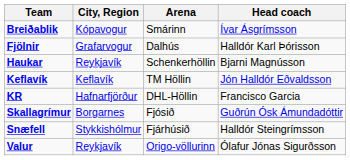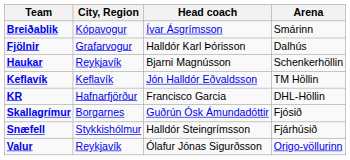 <table class="wikitable">
 <tr>
 <th>Team</th>
 <th>City, Region</th>
+<th>Head coach</th>
 <th>Arena</th>
-<th>Head coach</th>
 </tr>
 <tr>
 <td><strong><a href='#'>Breiðablik</a></strong></td>
 <td><a href='#'>Kópavogur</a></td>
+<td> <a href='#'>Ívar Ásgrímsson</a></td>
 <td>Smárinn</td>
-<td> <a href='#'>Ívar Ásgrímsson</a></td>
 </tr>
 <tr>
 <td><strong><a href='#'>Fjölnir</a></strong></td>
 <td><a href='#'>Grafarvogur</a></td>
+<td> Halldór Karl Þórisson</td>
 <td>Dalhús</td>
-<td> Halldór Karl Þórisson</td>
 </tr>
 <tr>
 <td><strong><a href='#'>Haukar</a> </strong></td>
 <td><a href='#'>Reykjavík</a></td>
+<td> Bjarni Magnússon</td>
 <td>Schenkerhöllin</td>
-<td> Bjarni Magnússon</td>
 </tr>
 <tr>
 <td><strong><a href='#'>Keflavík</a></strong></td>
 <td><a href='#'>Keflavík</a></td>
+<td> <a href='#'>Jón Halldór Eðvaldsson</a></td>
 <td>TM Höllin</td>
-<td> <a href='#'>Jón Halldór Eðvaldsson</a></td>
 </tr>
 <tr>
 <td><strong><a href='#'>KR</a></strong></td>
 <td><a href='#'>Hafnarfjörður</a></td>
+<td> Francisco Garcia</td>
 <td>DHL-Höllin</td>
-<td> Francisco Garcia</td>
 </tr>
 <tr>
 <td><strong><a href='#'>Skallagrímur</a></strong></td>
 <td><a href='#'>Borgarnes</a></td>
+<td> <a href='#'>Guðrún Ósk Ámundadóttir</a></td>
 <td>Fjósið</td>
-<td> <a href='#'>Guðrún Ósk Ámundadóttir</a></td>
 </tr>
 <tr>
 <td><strong><a href='#'>Snæfell</a></strong></td>
 <td><a href='#'>Stykkishólmur</a></td>
+<td> Halldór Steingrímsson</td>
 <td>Fjárhúsið</td>
-<td> Halldór Steingrímsson</td>
 </tr>
 <tr>
 <td><strong><a href='#'>Valur</a> </strong></td>
 <td><a href='#'>Reykjavík</a></td>
+<td> Ólafur Jónas Sigurðsson</td>
 <td><a href='#'>Origo-völlurinn</a></td>
-<td> Ólafur Jónas Sigurðsson</td>
 </tr>
 </table>
